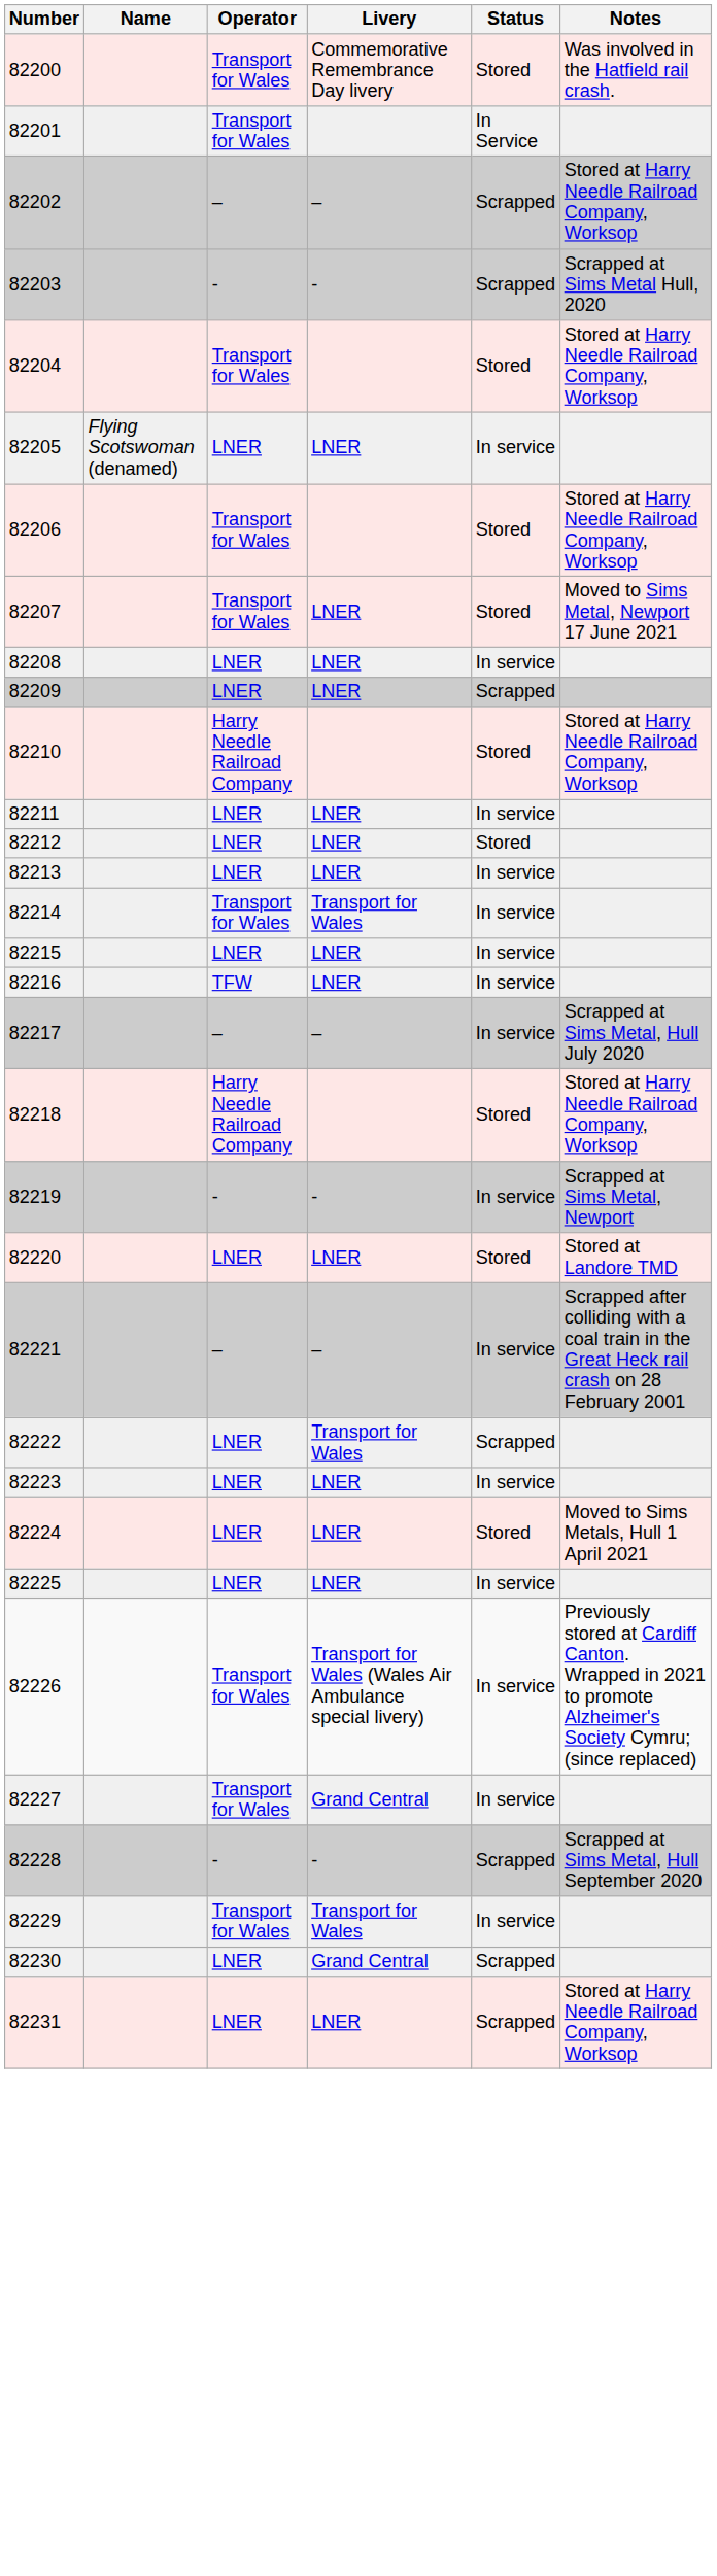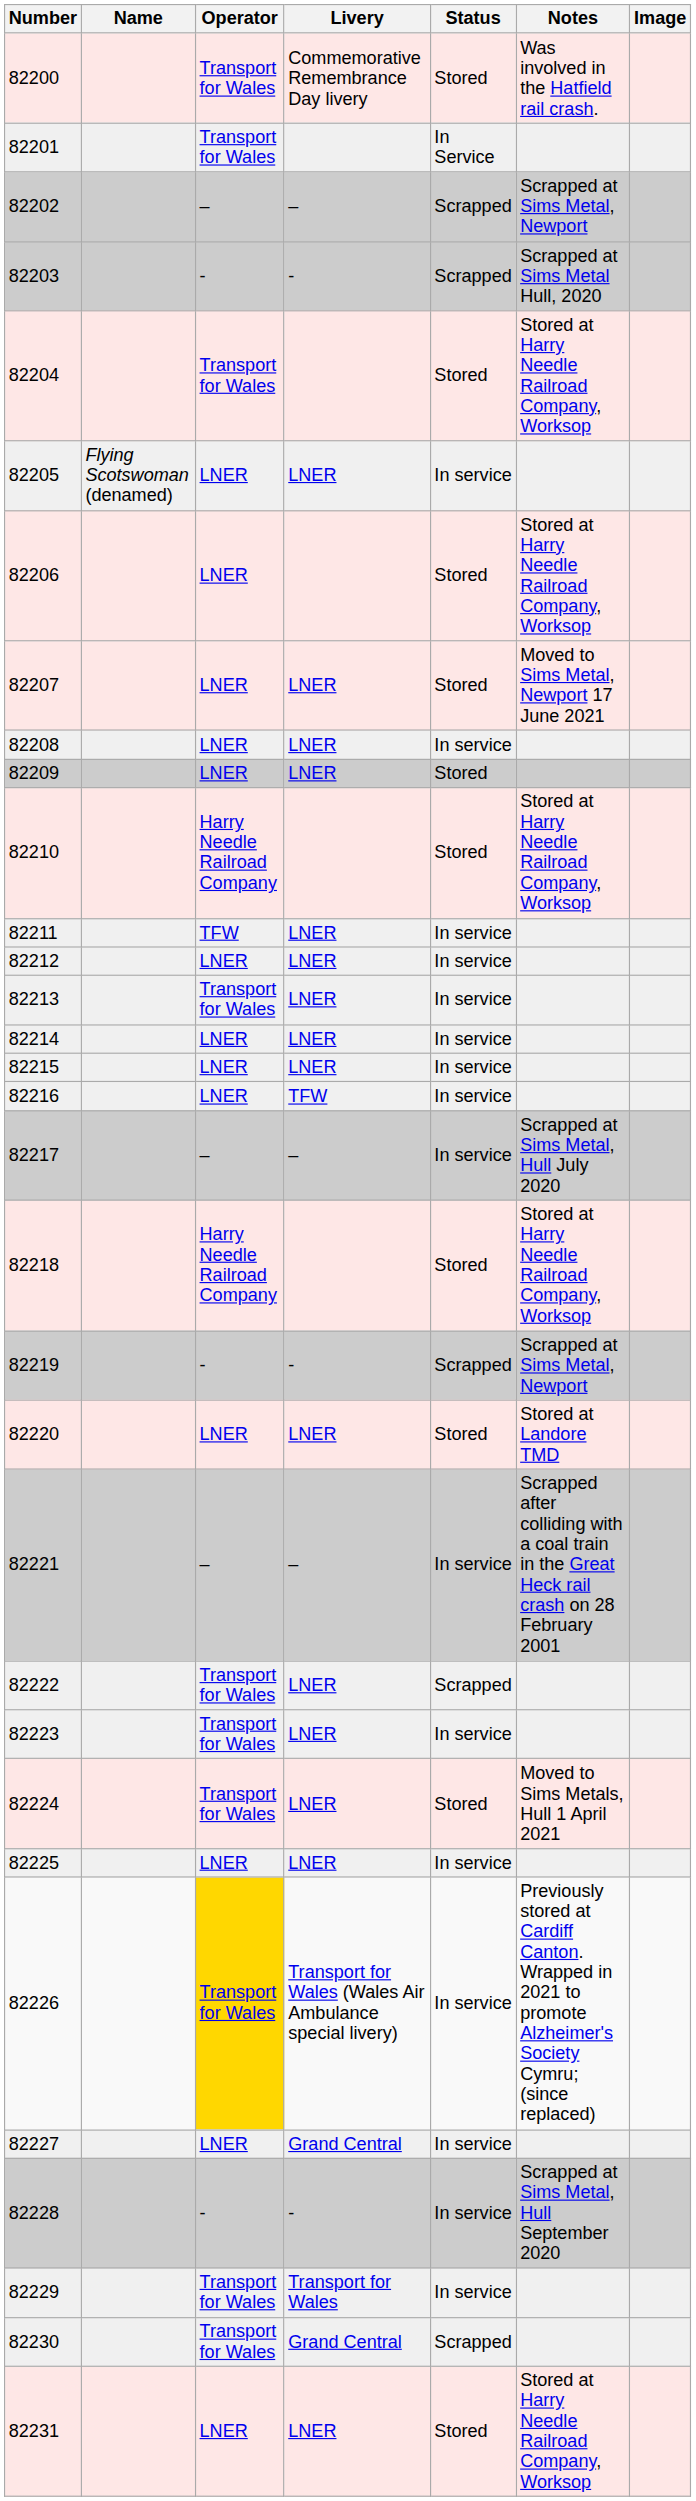 <table class="wikitable sortable">
 <tr>
 <th>Number</th>
 <th>Name</th>
 <th>Operator</th>
 <th>Livery</th>
 <th>Status</th>
 <th>Notes</th>
+<th>Image</th>
 </tr>
 <tr bgcolor=#fee7e6>
 <td>82200</td>
 <td></td>
 <td><a href='#'>Transport for Wales</a></td>
 <td>Commemorative Remembrance Day livery</td>
 <td>Stored</td>
 <td>Was involved in the <a href='#'>Hatfield rail crash</a>.</td>
+<td></td>
 </tr>
 <tr bgcolor=#f0f0f0>
 <td>82201</td>
 <td></td>
 <td><a href='#'>Transport for Wales</a></td>
 <td></td>
 <td>In Service</td>
 <td></td>
+<td></td>
 </tr>
 <tr bgcolor=#cccccc>
 <td>82202</td>
 <td></td>
 <td>–</td>
 <td>–</td>
 <td>Scrapped</td>
-<td>Stored at <a href='#'>Harry Needle Railroad Company</a>, <a href='#'>Worksop</a></td>
+<td>Scrapped at <a href='#'>Sims Metal</a>, <a href='#'>Newport</a></td>
+<td></td>
 </tr>
 <tr bgcolor=#cccccc>
 <td>82203</td>
 <td></td>
 <td>-</td>
 <td>-</td>
 <td>Scrapped</td>
 <td>Scrapped at <a href='#'>Sims Metal</a> Hull, 2020</td>
+<td></td>
 </tr>
 <tr bgcolor=#fee7e6>
 <td>82204</td>
 <td></td>
 <td><a href='#'>Transport for Wales</a></td>
 <td></td>
 <td>Stored</td>
 <td>Stored at <a href='#'>Harry Needle Railroad Company</a>, <a href='#'>Worksop</a></td>
+<td></td>
 </tr>
 <tr bgcolor=#f0f0f0>
 <td>82205</td>
 <td><em>Flying Scotswoman</em> (denamed)</td>
 <td><a href='#'>LNER</a></td>
 <td><a href='#'>LNER</a></td>
 <td>In service</td>
 <td></td>
+<td></td>
 </tr>
 <tr bgcolor=#fee7e6>
 <td>82206</td>
 <td></td>
-<td><a href='#'>Transport for Wales</a></td>
+<td><a href='#'>LNER</a></td>
 <td></td>
 <td>Stored</td>
 <td>Stored at <a href='#'>Harry Needle Railroad Company</a>, <a href='#'>Worksop</a></td>
+<td></td>
 </tr>
 <tr bgcolor=#fee7e6>
 <td>82207</td>
 <td></td>
-<td><a href='#'>Transport for Wales</a></td>
+<td><a href='#'>LNER</a></td>
 <td><a href='#'>LNER</a></td>
 <td>Stored</td>
 <td>Moved to <a href='#'>Sims Metal</a>, <a href='#'>Newport</a> 17 June 2021</td>
+<td></td>
 </tr>
 <tr bgcolor=#f0f0f0>
 <td>82208</td>
 <td></td>
 <td><a href='#'>LNER</a></td>
 <td><a href='#'>LNER</a></td>
 <td>In service</td>
 <td></td>
+<td></td>
 </tr>
 <tr bgcolor=#cccccc>
 <td>82209</td>
 <td></td>
 <td><a href='#'>LNER</a></td>
 <td><a href='#'>LNER</a></td>
-<td>Scrapped</td>
+<td>Stored</td>
+<td></td>
 <td></td>
 </tr>
 <tr bgcolor=#fee7e6>
 <td>82210</td>
 <td></td>
 <td><a href='#'>Harry Needle Railroad Company</a></td>
 <td></td>
 <td>Stored</td>
 <td>Stored at <a href='#'>Harry Needle Railroad Company</a>, <a href='#'>Worksop</a></td>
+<td></td>
 </tr>
 <tr bgcolor=#f0f0f0>
 <td>82211</td>
 <td></td>
-<td><a href='#'>LNER</a></td>
+<td><a href='#'>TFW</a></td>
 <td><a href='#'>LNER</a></td>
 <td>In service</td>
+<td></td>
 <td></td>
 </tr>
 <tr bgcolor=#f0f0f0>
 <td>82212</td>
 <td></td>
 <td><a href='#'>LNER</a></td>
 <td><a href='#'>LNER</a></td>
-<td>Stored</td>
+<td>In service</td>
+<td></td>
 <td></td>
 </tr>
 <tr bgcolor=#f0f0f0>
 <td>82213</td>
 <td></td>
-<td><a href='#'>LNER</a></td>
+<td><a href='#'>Transport for Wales</a></td>
 <td><a href='#'>LNER</a></td>
 <td>In service</td>
+<td></td>
 <td></td>
 </tr>
 <tr bgcolor=#f0f0f0>
 <td>82214</td>
 <td></td>
-<td><a href='#'>Transport for Wales</a></td>
-<td><a href='#'>Transport for Wales</a></td>
+<td><a href='#'>LNER</a></td>
+<td><a href='#'>LNER</a></td>
 <td>In service</td>
+<td></td>
 <td></td>
 </tr>
 <tr bgcolor=#f0f0f0>
 <td>82215</td>
 <td></td>
 <td><a href='#'>LNER</a></td>
 <td><a href='#'>LNER</a></td>
 <td>In service</td>
 <td></td>
+<td><br></td>
 </tr>
 <tr bgcolor=#f0f0f0>
 <td>82216</td>
 <td></td>
+<td><a href='#'>LNER</a></td>
 <td><a href='#'>TFW</a></td>
-<td><a href='#'>LNER</a></td>
 <td>In service</td>
 <td></td>
+<td><br></td>
 </tr>
 <tr bgcolor=#cccccc>
 <td>82217</td>
 <td></td>
 <td>–</td>
 <td>–</td>
 <td>In service</td>
 <td>Scrapped at <a href='#'>Sims Metal</a>, <a href='#'>Hull</a> July 2020</td>
+<td></td>
 </tr>
 <tr bgcolor=#fee7e6>
 <td>82218</td>
 <td></td>
 <td><a href='#'>Harry Needle Railroad Company</a></td>
 <td></td>
 <td>Stored</td>
 <td>Stored at <a href='#'>Harry Needle Railroad Company</a>, <a href='#'>Worksop</a></td>
+<td></td>
 </tr>
 <tr bgcolor=#cccccc>
 <td>82219</td>
 <td></td>
 <td>-</td>
 <td>-</td>
-<td>In service</td>
+<td>Scrapped</td>
 <td>Scrapped at <a href='#'>Sims Metal</a>, <a href='#'>Newport</a></td>
+<td></td>
 </tr>
 <tr bgcolor=#fee7e6>
 <td>82220</td>
 <td></td>
 <td><a href='#'>LNER</a></td>
 <td><a href='#'>LNER</a></td>
 <td>Stored</td>
 <td>Stored at <a href='#'>Landore TMD</a></td>
+<td></td>
 </tr>
 <tr bgcolor=#cccccc>
 <td>82221</td>
 <td></td>
 <td>–</td>
 <td>–</td>
 <td>In service</td>
 <td>Scrapped after colliding with a coal train in the <a href='#'>Great Heck rail crash</a> on 28 February 2001</td>
+<td></td>
 </tr>
 <tr bgcolor=#f0f0f0>
 <td>82222</td>
 <td></td>
+<td><a href='#'>Transport for Wales</a></td>
 <td><a href='#'>LNER</a></td>
-<td><a href='#'>Transport for Wales</a></td>
 <td>Scrapped</td>
+<td></td>
 <td></td>
 </tr>
 <tr bgcolor=#f0f0f0>
 <td>82223</td>
 <td></td>
-<td><a href='#'>LNER</a></td>
+<td><a href='#'>Transport for Wales</a></td>
 <td><a href='#'>LNER</a></td>
 <td>In service</td>
+<td></td>
 <td></td>
 </tr>
 <tr bgcolor=#fee7e6>
 <td>82224</td>
 <td></td>
-<td><a href='#'>LNER</a></td>
+<td><a href='#'>Transport for Wales</a></td>
 <td><a href='#'>LNER</a></td>
 <td>Stored</td>
 <td>Moved to Sims Metals, Hull 1 April 2021</td>
+<td></td>
 </tr>
 <tr bgcolor=#f0f0f0>
 <td>82225</td>
 <td></td>
 <td><a href='#'>LNER</a></td>
 <td><a href='#'>LNER</a></td>
 <td>In service</td>
 <td></td>
+<td></td>
 </tr>
 <tr>
 <td>82226</td>
 <td></td>
-<td><a href='#'>Transport for Wales</a></td>
+<td style="background: gold;"><a href='#'>Transport for Wales</a></td>
 <td><a href='#'>Transport for Wales</a> (Wales Air Ambulance special livery)</td>
 <td>In service</td>
 <td>Previously stored at <a href='#'>Cardiff Canton</a>. Wrapped in 2021 to promote <a href='#'>Alzheimer's Society</a> Cymru; (since replaced)</td>
+<td></td>
 </tr>
 <tr bgcolor=#f0f0f0>
 <td>82227</td>
 <td></td>
-<td><a href='#'>Transport for Wales</a></td>
+<td><a href='#'>LNER</a></td>
 <td><a href='#'>Grand Central</a></td>
 <td>In service</td>
+<td></td>
 <td></td>
 </tr>
 <tr bgcolor=#cccccc>
 <td>82228</td>
 <td></td>
 <td>-</td>
 <td>-</td>
-<td>Scrapped</td>
+<td>In service</td>
 <td>Scrapped at <a href='#'>Sims Metal</a>, <a href='#'>Hull</a> September 2020</td>
+<td></td>
 </tr>
 <tr bgcolor=#f0f0f0>
 <td>82229</td>
 <td></td>
 <td><a href='#'>Transport for Wales</a></td>
 <td><a href='#'>Transport for Wales</a></td>
 <td>In service</td>
 <td></td>
+<td></td>
 </tr>
 <tr bgcolor=#f0f0f0>
 <td>82230</td>
 <td></td>
-<td><a href='#'>LNER</a></td>
+<td><a href='#'>Transport for Wales</a></td>
 <td><a href='#'>Grand Central</a></td>
 <td>Scrapped</td>
+<td></td>
 <td></td>
 </tr>
 <tr bgcolor=#fee7e6>
 <td>82231</td>
 <td></td>
 <td><a href='#'>LNER</a></td>
 <td><a href='#'>LNER</a></td>
-<td>Scrapped</td>
+<td>Stored</td>
 <td>Stored at <a href='#'>Harry Needle Railroad Company</a>, <a href='#'>Worksop</a></td>
+<td></td>
 </tr>
 </table>
